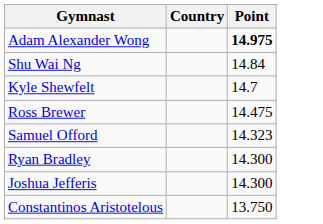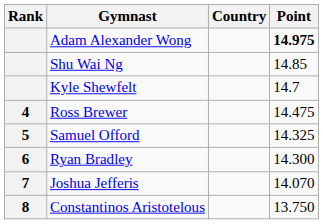 <table class="wikitable sortable">
 <tr>
+<th>Rank</th>
 <th>Gymnast</th>
 <th>Country</th>
 <th>Point</th>
 </tr>
 <tr>
+<th></th>
 <td><a href='#'>Adam Alexander Wong</a></td>
 <td></td>
 <td><strong>14.975</strong></td>
 </tr>
 <tr>
+<th></th>
 <td><a href='#'>Shu Wai Ng</a></td>
 <td></td>
-<td>14.84</td>
+<td>14.85</td>
 </tr>
 <tr>
+<th></th>
 <td><a href='#'>Kyle Shewfelt</a></td>
 <td></td>
 <td>14.7</td>
 </tr>
 <tr>
+<th>4</th>
 <td><a href='#'>Ross Brewer</a></td>
 <td></td>
 <td>14.475</td>
 </tr>
 <tr>
+<th>5</th>
 <td><a href='#'>Samuel Offord</a></td>
 <td></td>
-<td>14.323</td>
+<td>14.325</td>
 </tr>
 <tr>
+<th>6</th>
 <td><a href='#'>Ryan Bradley</a></td>
 <td></td>
 <td>14.300</td>
 </tr>
 <tr>
+<th>7</th>
 <td><a href='#'>Joshua Jefferis</a></td>
 <td></td>
-<td>14.300</td>
+<td>14.070</td>
 </tr>
 <tr>
+<th>8</th>
 <td><a href='#'>Constantinos Aristotelous</a></td>
 <td></td>
 <td>13.750</td>
 </tr>
 </table>
